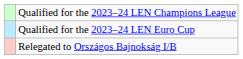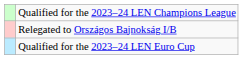 <table class="wikitable" style="text-align: left;">
 <tr>
 <td width=10px bgcolor=#CCFFCC></td>
 <td>Qualified for the <a href='#'>2023–24 LEN Champions League</a></td>
 </tr>
 <tr>
+<td width=10px bgcolor=#FFCCCC></td>
+<td>Relegated to <a href='#'>Országos Bajnokság I/B</a></td>
+</tr>
+<tr>
 <td width=10px bgcolor=#BBEBFF></td>
 <td>Qualified for the <a href='#'>2023–24 LEN Euro Cup</a></td>
 </tr>
-<tr>
-<td width=10px bgcolor=#FFCCCC></td>
-<td>Relegated to <a href='#'>Országos Bajnokság I/B</a></td>
-</tr>
 </table>
